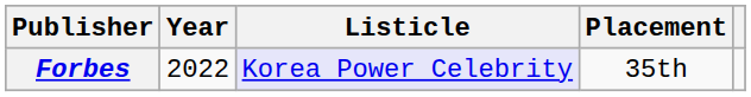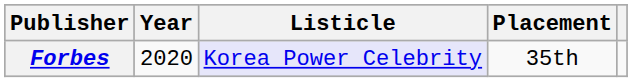 <table class="wikitable plainrowheaders sortable" style="margin-right: 0;">
 <tr>
 <th scope="col">Publisher</th>
 <th scope="col">Year</th>
 <th scope="col">Listicle</th>
 <th scope="col">Placement</th>
 <th scope="col" class="unsortable"></th>
 </tr>
 <tr>
 <th scope="row"><em><a href='#'>Forbes</a></em></th>
-<td>2022</td>
+<td>2020</td>
 <td style="background: lavender;"><a href='#'>Korea Power Celebrity</a></td>
 <td style="text-align:center;">35th</td>
 <td style="text-align:center;"></td>
 </tr>
 </table>
